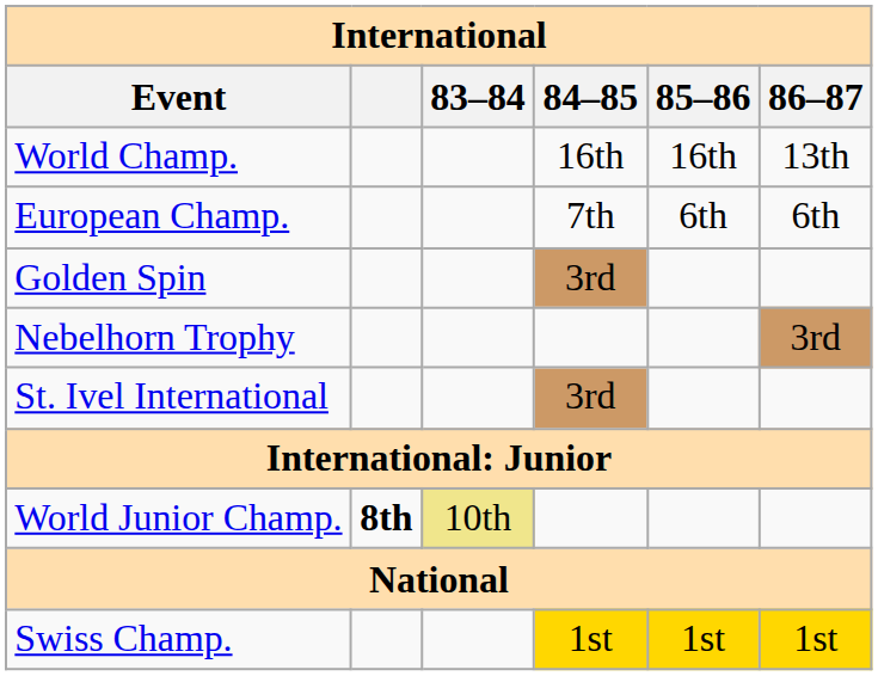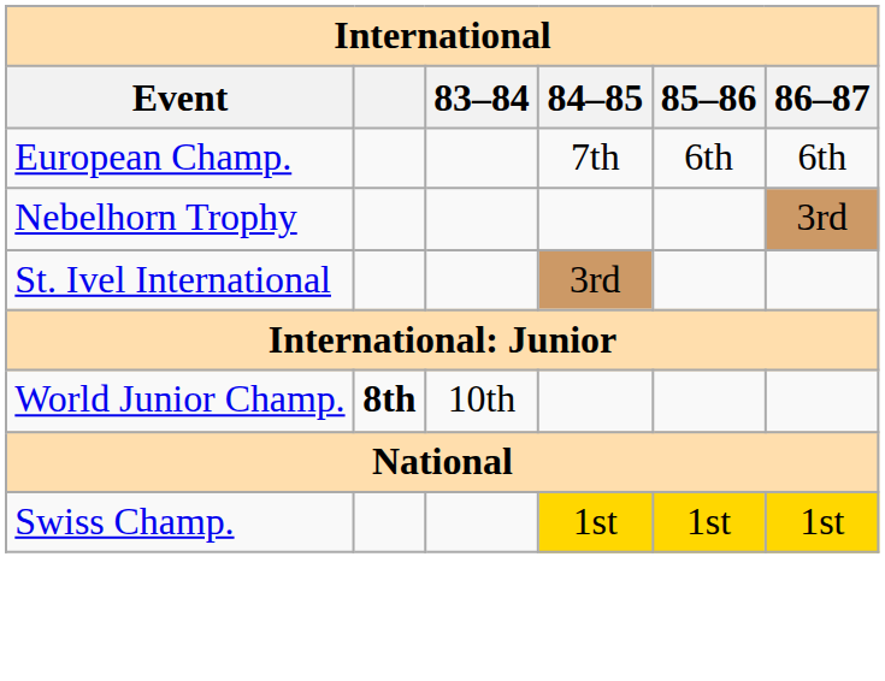 <table class="wikitable" style="text-align:center">
 <tr>
 <th style="background-color: #ffdead; " colspan=6 align=center>International</th>
 </tr>
 <tr>
 <th>Event</th>
 <th></th>
 <th>83–84</th>
 <th>84–85</th>
 <th>85–86</th>
 <th>86–87</th>
 </tr>
 <tr>
-<td align=left><a href='#'>World Champ.</a></td>
-<td></td>
-<td></td>
-<td>16th</td>
-<td>16th</td>
-<td>13th</td>
-</tr>
-<tr>
 <td align=left><a href='#'>European Champ.</a></td>
 <td></td>
 <td></td>
 <td>7th</td>
 <td>6th</td>
 <td>6th</td>
-</tr>
-<tr>
-<td align=left><a href='#'>Golden Spin</a></td>
-<td></td>
-<td></td>
-<td bgcolor=cc9966>3rd</td>
-<td></td>
-<td></td>
 </tr>
 <tr>
 <td align=left><a href='#'>Nebelhorn Trophy</a></td>
 <td></td>
 <td></td>
 <td></td>
 <td></td>
 <td bgcolor=cc9966>3rd</td>
 </tr>
 <tr>
 <td align=left><a href='#'>St. Ivel International</a></td>
 <td></td>
 <td></td>
 <td bgcolor=cc9966>3rd</td>
 <td></td>
 <td></td>
 </tr>
 <tr>
 <th style="background-color: #ffdead; " colspan=6 align=center>International: Junior</th>
 </tr>
 <tr>
 <td align=left><a href='#'>World Junior Champ.</a></td>
 <td><strong>8th</strong></td>
-<td style="background: khaki;">10th</td>
+<td>10th</td>
 <td></td>
 <td></td>
 <td></td>
 </tr>
 <tr>
 <th style="background-color: #ffdead; " colspan=6 align=center>National</th>
 </tr>
 <tr>
 <td align=left><a href='#'>Swiss Champ.</a></td>
 <td></td>
 <td></td>
 <td bgcolor=gold>1st</td>
 <td bgcolor=gold>1st</td>
 <td bgcolor=gold>1st</td>
 </tr>
 </table>
